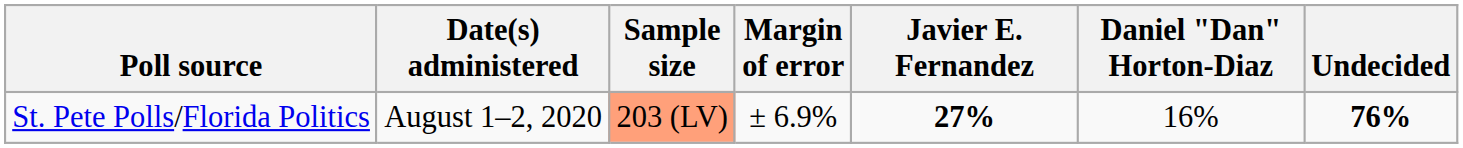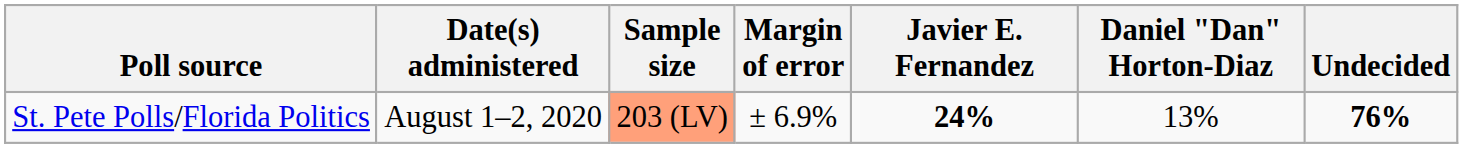 <table class="wikitable" style="font-size:90%;text-align:center;">
 <tr valign=bottom>
 <th>Poll source</th>
 <th>Date(s)<br>administered</th>
 <th>Sample<br>size</th>
 <th>Margin<br>of error</th>
 <th style="width:100px;">Javier E.<br>Fernandez</th>
 <th style="width:100px;">Daniel "Dan"<br>Horton-Diaz</th>
 <th>Undecided</th>
 </tr>
 <tr>
 <td style="text-align:left;"><a href='#'>St. Pete Polls</a>/<a href='#'>Florida Politics</a></td>
 <td>August 1–2, 2020</td>
 <td style="background: lightsalmon;">203 (LV)</td>
 <td>± 6.9%</td>
-<td><strong>27%</strong></td>
-<td>16%</td>
+<td><strong>24%</strong></td>
+<td>13%</td>
 <td><strong>76%</strong></td>
 </tr>
 </table>
